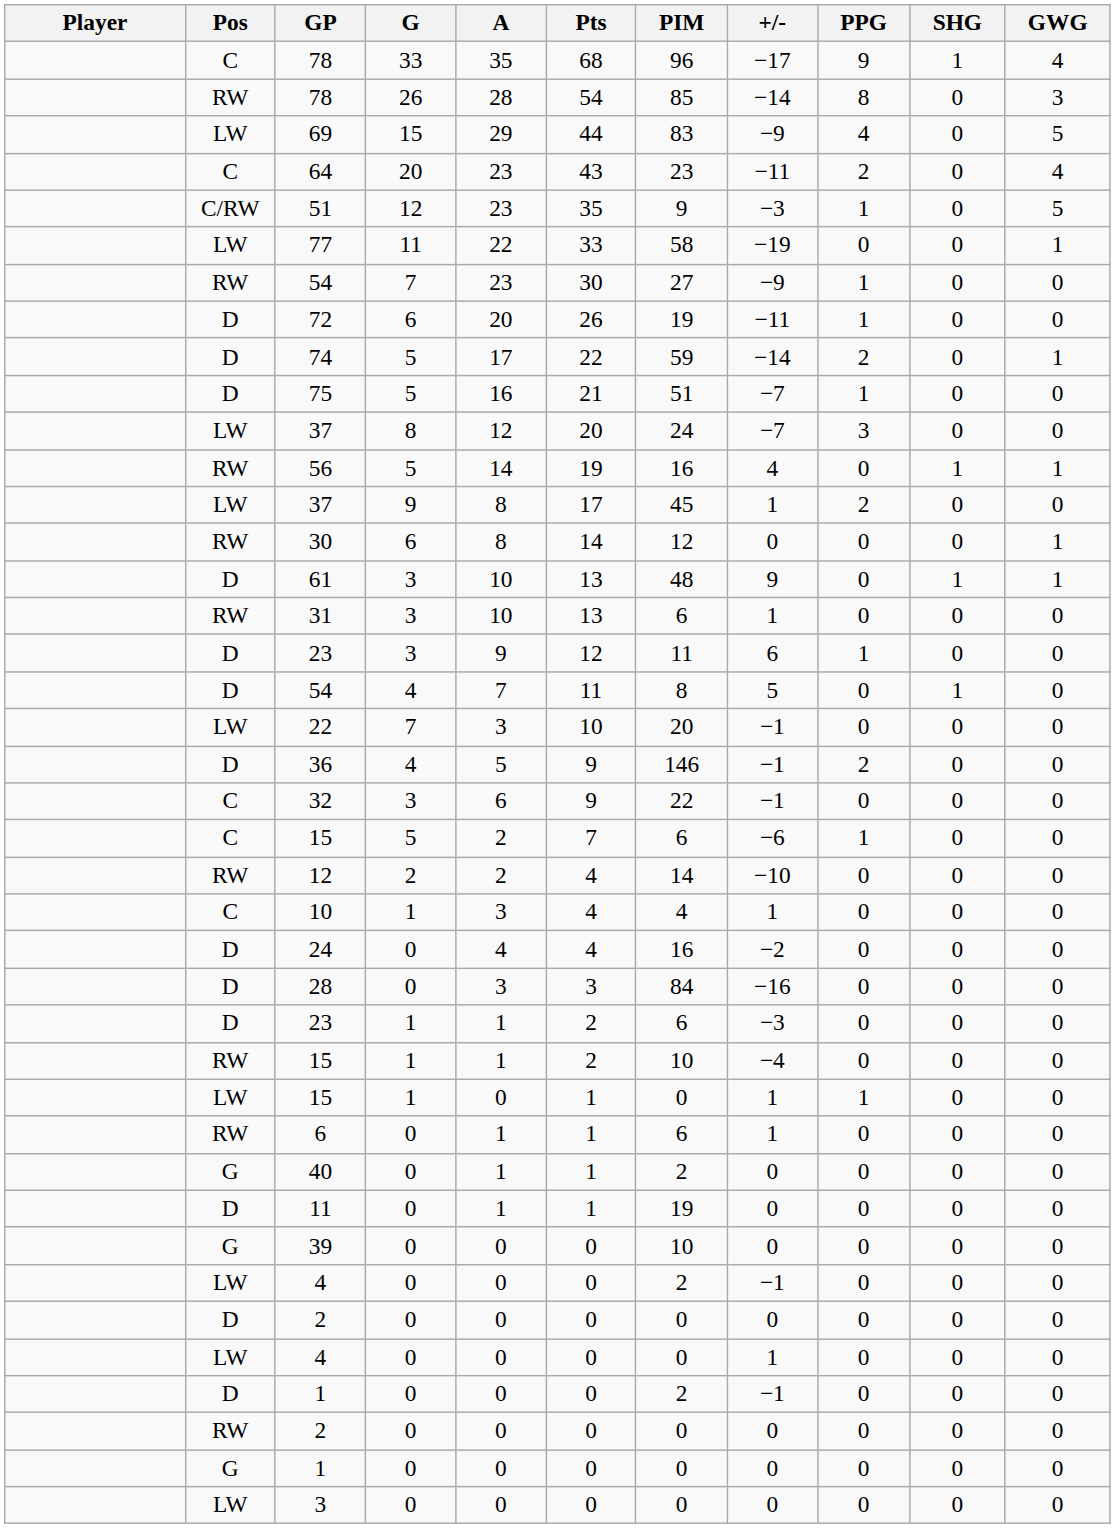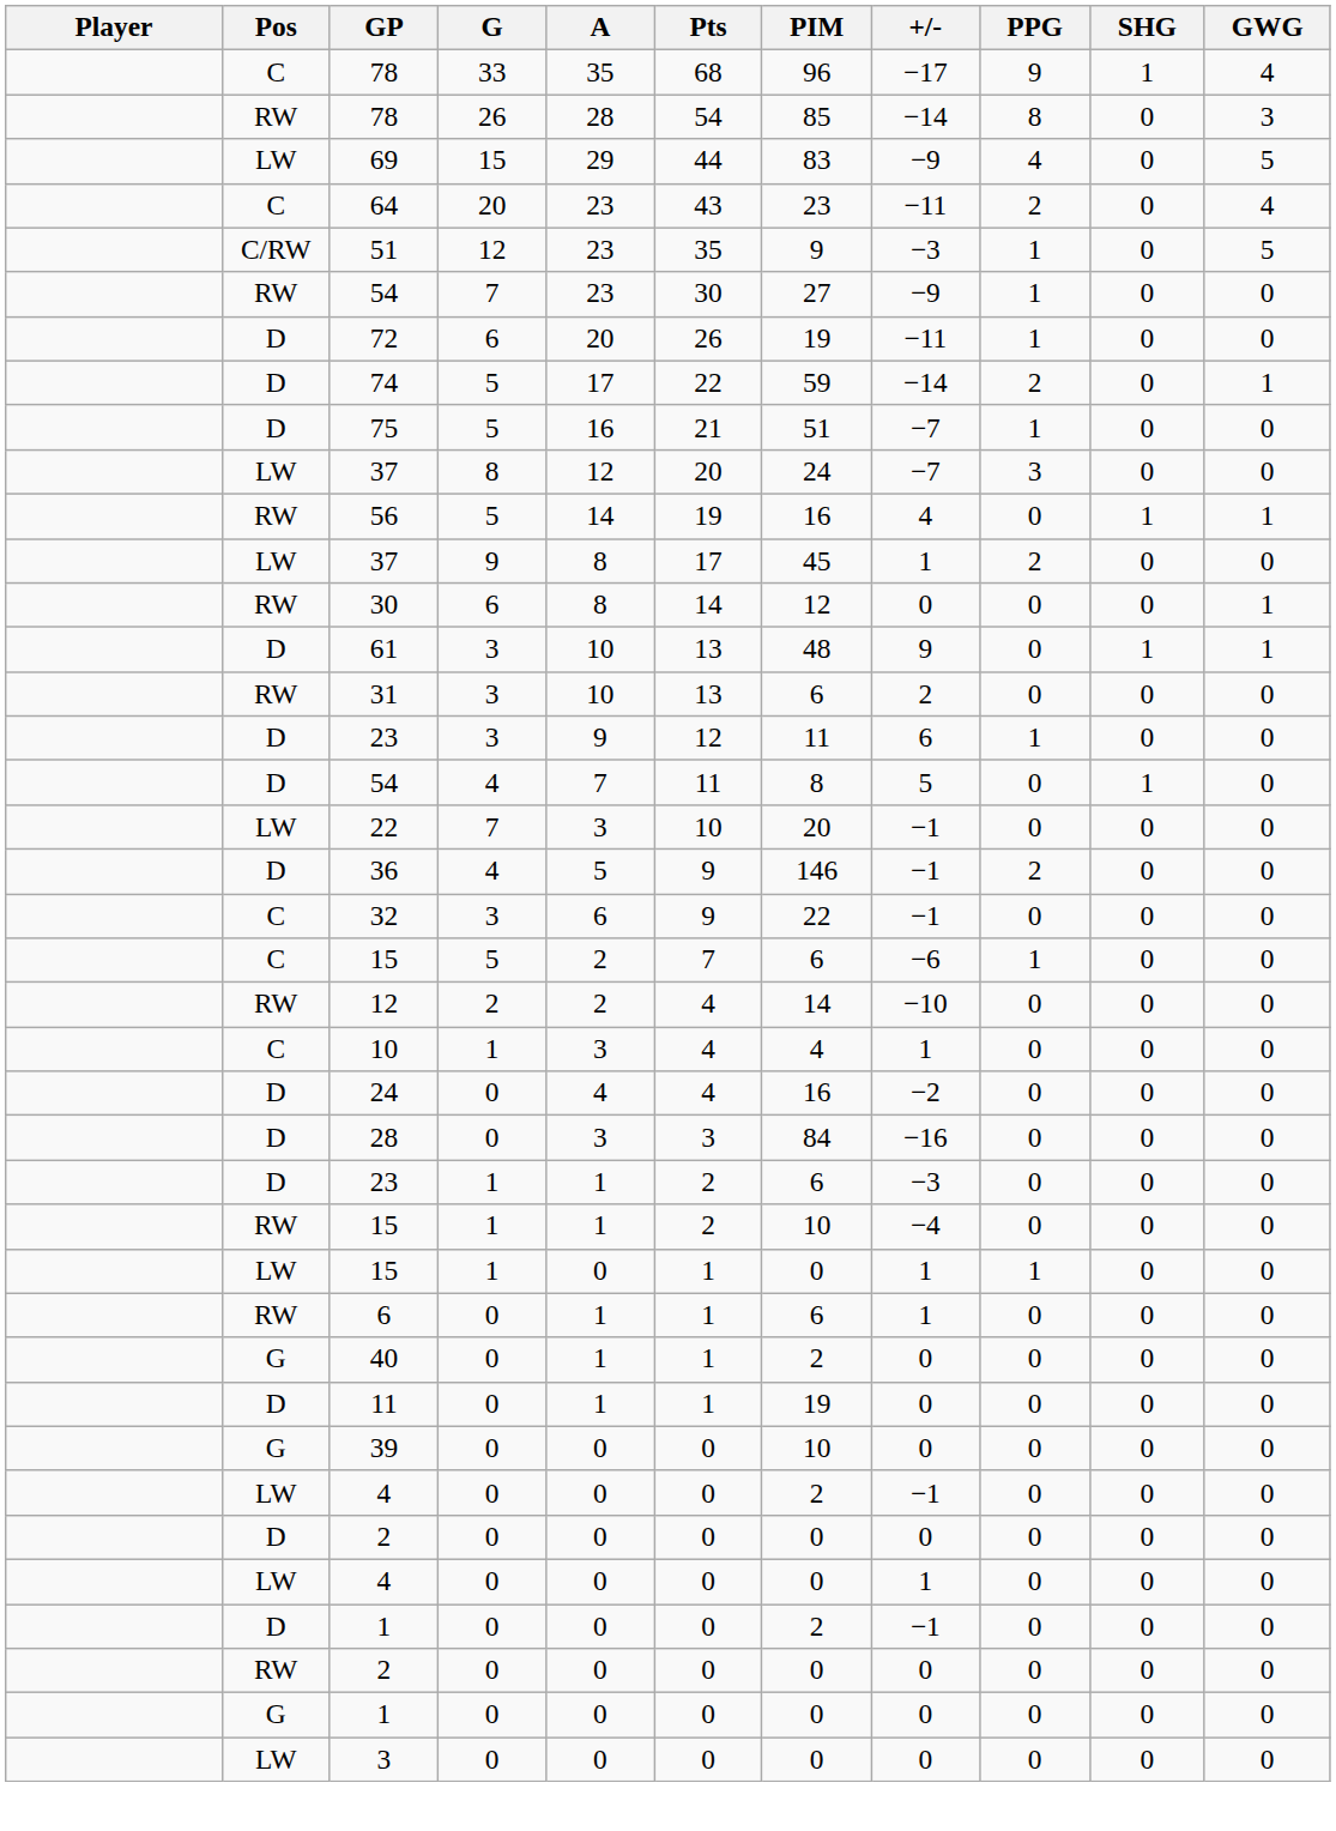 <table class="wikitable sortable" width="60%">
 <tr ALIGN="center">
 <th bgcolor="#DDDDFF" width="10%">Player</th>
 <th bgcolor="#DDDDFF" width="3%" title="Position">Pos</th>
 <th bgcolor="#DDDDFF" width="5%" title="Games played">GP</th>
 <th bgcolor="#DDDDFF" width="5%" title="Goals">G</th>
 <th bgcolor="#DDDDFF" width="5%" title="Assists">A</th>
 <th bgcolor="#DDDDFF" width="5%" title="Points">Pts</th>
 <th bgcolor="#DDDDFF" width="5%" title="Penalties in Minutes">PIM</th>
 <th bgcolor="#DDDDFF" width="5%" title="Plus/minus">+/-</th>
 <th bgcolor="#DDDDFF" width="5%" title="Power play goals">PPG</th>
 <th bgcolor="#DDDDFF" width="5%" title="Short-handed goals">SHG</th>
 <th bgcolor="#DDDDFF" width="5%" title="Game-winning goals">GWG</th>
 </tr>
 <tr align="center">
 <td align="right"></td>
 <td>C</td>
 <td>78</td>
 <td>33</td>
 <td>35</td>
 <td>68</td>
 <td>96</td>
 <td>−17</td>
 <td>9</td>
 <td>1</td>
 <td>4</td>
 </tr>
 <tr align="center">
 <td align="right"></td>
 <td>RW</td>
 <td>78</td>
 <td>26</td>
 <td>28</td>
 <td>54</td>
 <td>85</td>
 <td>−14</td>
 <td>8</td>
 <td>0</td>
 <td>3</td>
 </tr>
 <tr align="center">
 <td align="right"></td>
 <td>LW</td>
 <td>69</td>
 <td>15</td>
 <td>29</td>
 <td>44</td>
 <td>83</td>
 <td>−9</td>
 <td>4</td>
 <td>0</td>
 <td>5</td>
 </tr>
 <tr align="center">
 <td align="right"></td>
 <td>C</td>
 <td>64</td>
 <td>20</td>
 <td>23</td>
 <td>43</td>
 <td>23</td>
 <td>−11</td>
 <td>2</td>
 <td>0</td>
 <td>4</td>
 </tr>
 <tr align="center">
 <td align="right"></td>
 <td>C/RW</td>
 <td>51</td>
 <td>12</td>
 <td>23</td>
 <td>35</td>
 <td>9</td>
 <td>−3</td>
 <td>1</td>
 <td>0</td>
 <td>5</td>
-</tr>
-<tr align="center">
-<td align="right"></td>
-<td>LW</td>
-<td>77</td>
-<td>11</td>
-<td>22</td>
-<td>33</td>
-<td>58</td>
-<td>−19</td>
-<td>0</td>
-<td>0</td>
-<td>1</td>
 </tr>
 <tr align="center">
 <td align="right"></td>
 <td>RW</td>
 <td>54</td>
 <td>7</td>
 <td>23</td>
 <td>30</td>
 <td>27</td>
 <td>−9</td>
 <td>1</td>
 <td>0</td>
 <td>0</td>
 </tr>
 <tr align="center">
 <td align="right"></td>
 <td>D</td>
 <td>72</td>
 <td>6</td>
 <td>20</td>
 <td>26</td>
 <td>19</td>
 <td>−11</td>
 <td>1</td>
 <td>0</td>
 <td>0</td>
 </tr>
 <tr align="center">
 <td align="right"></td>
 <td>D</td>
 <td>74</td>
 <td>5</td>
 <td>17</td>
 <td>22</td>
 <td>59</td>
 <td>−14</td>
 <td>2</td>
 <td>0</td>
 <td>1</td>
 </tr>
 <tr align="center">
 <td align="right"></td>
 <td>D</td>
 <td>75</td>
 <td>5</td>
 <td>16</td>
 <td>21</td>
 <td>51</td>
 <td>−7</td>
 <td>1</td>
 <td>0</td>
 <td>0</td>
 </tr>
 <tr align="center">
 <td align="right"></td>
 <td>LW</td>
 <td>37</td>
 <td>8</td>
 <td>12</td>
 <td>20</td>
 <td>24</td>
 <td>−7</td>
 <td>3</td>
 <td>0</td>
 <td>0</td>
 </tr>
 <tr align="center">
 <td align="right"></td>
 <td>RW</td>
 <td>56</td>
 <td>5</td>
 <td>14</td>
 <td>19</td>
 <td>16</td>
 <td>4</td>
 <td>0</td>
 <td>1</td>
 <td>1</td>
 </tr>
 <tr align="center">
 <td align="right"></td>
 <td>LW</td>
 <td>37</td>
 <td>9</td>
 <td>8</td>
 <td>17</td>
 <td>45</td>
 <td>1</td>
 <td>2</td>
 <td>0</td>
 <td>0</td>
 </tr>
 <tr align="center">
 <td align="right"></td>
 <td>RW</td>
 <td>30</td>
 <td>6</td>
 <td>8</td>
 <td>14</td>
 <td>12</td>
 <td>0</td>
 <td>0</td>
 <td>0</td>
 <td>1</td>
 </tr>
 <tr align="center">
 <td align="right"></td>
 <td>D</td>
 <td>61</td>
 <td>3</td>
 <td>10</td>
 <td>13</td>
 <td>48</td>
 <td>9</td>
 <td>0</td>
 <td>1</td>
 <td>1</td>
 </tr>
 <tr align="center">
 <td align="right"></td>
 <td>RW</td>
 <td>31</td>
 <td>3</td>
 <td>10</td>
 <td>13</td>
 <td>6</td>
-<td>1</td>
+<td>2</td>
 <td>0</td>
 <td>0</td>
 <td>0</td>
 </tr>
 <tr align="center">
 <td align="right"></td>
 <td>D</td>
 <td>23</td>
 <td>3</td>
 <td>9</td>
 <td>12</td>
 <td>11</td>
 <td>6</td>
 <td>1</td>
 <td>0</td>
 <td>0</td>
 </tr>
 <tr align="center">
 <td align="right"></td>
 <td>D</td>
 <td>54</td>
 <td>4</td>
 <td>7</td>
 <td>11</td>
 <td>8</td>
 <td>5</td>
 <td>0</td>
 <td>1</td>
 <td>0</td>
 </tr>
 <tr align="center">
 <td align="right"></td>
 <td>LW</td>
 <td>22</td>
 <td>7</td>
 <td>3</td>
 <td>10</td>
 <td>20</td>
 <td>−1</td>
 <td>0</td>
 <td>0</td>
 <td>0</td>
 </tr>
 <tr align="center">
 <td align="right"></td>
 <td>D</td>
 <td>36</td>
 <td>4</td>
 <td>5</td>
 <td>9</td>
 <td>146</td>
 <td>−1</td>
 <td>2</td>
 <td>0</td>
 <td>0</td>
 </tr>
 <tr align="center">
 <td align="right"></td>
 <td>C</td>
 <td>32</td>
 <td>3</td>
 <td>6</td>
 <td>9</td>
 <td>22</td>
 <td>−1</td>
 <td>0</td>
 <td>0</td>
 <td>0</td>
 </tr>
 <tr align="center">
 <td align="right"></td>
 <td>C</td>
 <td>15</td>
 <td>5</td>
 <td>2</td>
 <td>7</td>
 <td>6</td>
 <td>−6</td>
 <td>1</td>
 <td>0</td>
 <td>0</td>
 </tr>
 <tr align="center">
 <td align="right"></td>
 <td>RW</td>
 <td>12</td>
 <td>2</td>
 <td>2</td>
 <td>4</td>
 <td>14</td>
 <td>−10</td>
 <td>0</td>
 <td>0</td>
 <td>0</td>
 </tr>
 <tr align="center">
 <td align="right"></td>
 <td>C</td>
 <td>10</td>
 <td>1</td>
 <td>3</td>
 <td>4</td>
 <td>4</td>
 <td>1</td>
 <td>0</td>
 <td>0</td>
 <td>0</td>
 </tr>
 <tr align="center">
 <td align="right"></td>
 <td>D</td>
 <td>24</td>
 <td>0</td>
 <td>4</td>
 <td>4</td>
 <td>16</td>
 <td>−2</td>
 <td>0</td>
 <td>0</td>
 <td>0</td>
 </tr>
 <tr align="center">
 <td align="right"></td>
 <td>D</td>
 <td>28</td>
 <td>0</td>
 <td>3</td>
 <td>3</td>
 <td>84</td>
 <td>−16</td>
 <td>0</td>
 <td>0</td>
 <td>0</td>
 </tr>
 <tr align="center">
 <td align="right"></td>
 <td>D</td>
 <td>23</td>
 <td>1</td>
 <td>1</td>
 <td>2</td>
 <td>6</td>
 <td>−3</td>
 <td>0</td>
 <td>0</td>
 <td>0</td>
 </tr>
 <tr align="center">
 <td align="right"></td>
 <td>RW</td>
 <td>15</td>
 <td>1</td>
 <td>1</td>
 <td>2</td>
 <td>10</td>
 <td>−4</td>
 <td>0</td>
 <td>0</td>
 <td>0</td>
 </tr>
 <tr align="center">
 <td align="right"></td>
 <td>LW</td>
 <td>15</td>
 <td>1</td>
 <td>0</td>
 <td>1</td>
 <td>0</td>
 <td>1</td>
 <td>1</td>
 <td>0</td>
 <td>0</td>
 </tr>
 <tr align="center">
 <td align="right"></td>
 <td>RW</td>
 <td>6</td>
 <td>0</td>
 <td>1</td>
 <td>1</td>
 <td>6</td>
 <td>1</td>
 <td>0</td>
 <td>0</td>
 <td>0</td>
 </tr>
 <tr align="center">
 <td align="right"></td>
 <td>G</td>
 <td>40</td>
 <td>0</td>
 <td>1</td>
 <td>1</td>
 <td>2</td>
 <td>0</td>
 <td>0</td>
 <td>0</td>
 <td>0</td>
 </tr>
 <tr align="center">
 <td align="right"></td>
 <td>D</td>
 <td>11</td>
 <td>0</td>
 <td>1</td>
 <td>1</td>
 <td>19</td>
 <td>0</td>
 <td>0</td>
 <td>0</td>
 <td>0</td>
 </tr>
 <tr align="center">
 <td align="right"></td>
 <td>G</td>
 <td>39</td>
 <td>0</td>
 <td>0</td>
 <td>0</td>
 <td>10</td>
 <td>0</td>
 <td>0</td>
 <td>0</td>
 <td>0</td>
 </tr>
 <tr align="center">
 <td align="right"></td>
 <td>LW</td>
 <td>4</td>
 <td>0</td>
 <td>0</td>
 <td>0</td>
 <td>2</td>
 <td>−1</td>
 <td>0</td>
 <td>0</td>
 <td>0</td>
 </tr>
 <tr align="center">
 <td align="right"></td>
 <td>D</td>
 <td>2</td>
 <td>0</td>
 <td>0</td>
 <td>0</td>
 <td>0</td>
 <td>0</td>
 <td>0</td>
 <td>0</td>
 <td>0</td>
 </tr>
 <tr align="center">
 <td align="right"></td>
 <td>LW</td>
 <td>4</td>
 <td>0</td>
 <td>0</td>
 <td>0</td>
 <td>0</td>
 <td>1</td>
 <td>0</td>
 <td>0</td>
 <td>0</td>
 </tr>
 <tr align="center">
 <td align="right"></td>
 <td>D</td>
 <td>1</td>
 <td>0</td>
 <td>0</td>
 <td>0</td>
 <td>2</td>
 <td>−1</td>
 <td>0</td>
 <td>0</td>
 <td>0</td>
 </tr>
 <tr align="center">
 <td align="right"></td>
 <td>RW</td>
 <td>2</td>
 <td>0</td>
 <td>0</td>
 <td>0</td>
 <td>0</td>
 <td>0</td>
 <td>0</td>
 <td>0</td>
 <td>0</td>
 </tr>
 <tr align="center">
 <td align="right"></td>
 <td>G</td>
 <td>1</td>
 <td>0</td>
 <td>0</td>
 <td>0</td>
 <td>0</td>
 <td>0</td>
 <td>0</td>
 <td>0</td>
 <td>0</td>
 </tr>
 <tr align="center">
 <td align="right"></td>
 <td>LW</td>
 <td>3</td>
 <td>0</td>
 <td>0</td>
 <td>0</td>
 <td>0</td>
 <td>0</td>
 <td>0</td>
 <td>0</td>
 <td>0</td>
 </tr>
 </table>
